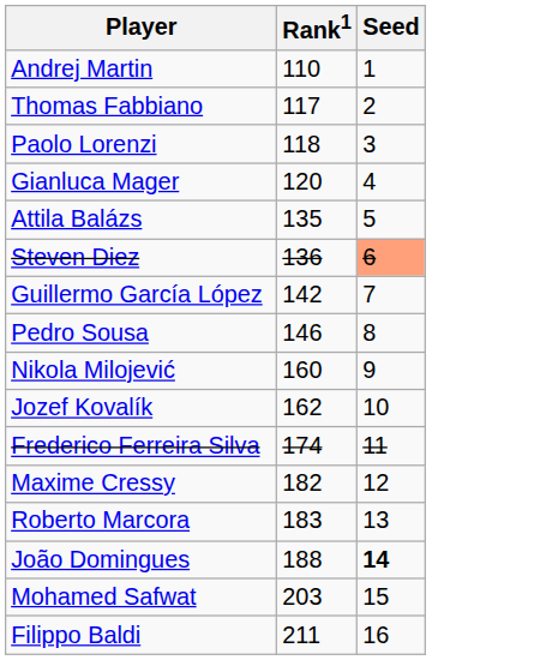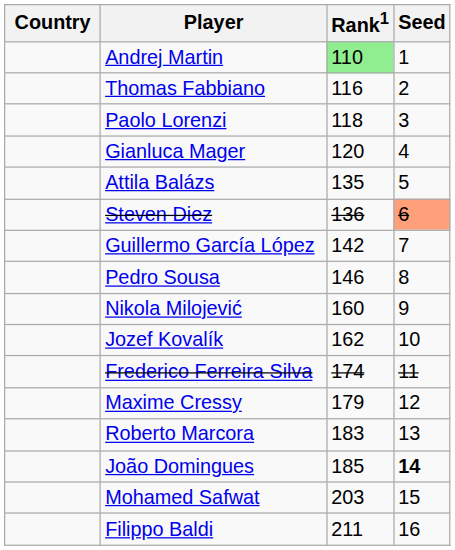 <table class="sortable wikitable">
 <tr>
+<th width="70">Country</th>
 <th width="175">Player</th>
 <th>Rank<sup>1</sup></th>
 <th>Seed</th>
 </tr>
 <tr>
+<td></td>
 <td><a href='#'>Andrej Martin</a></td>
-<td>110</td>
+<td style="background: lightgreen;">110</td>
 <td>1</td>
 </tr>
 <tr>
+<td></td>
 <td><a href='#'>Thomas Fabbiano</a></td>
-<td>117</td>
+<td>116</td>
 <td>2</td>
 </tr>
 <tr>
+<td></td>
 <td><a href='#'>Paolo Lorenzi</a></td>
 <td>118</td>
 <td>3</td>
 </tr>
 <tr>
+<td></td>
 <td><a href='#'>Gianluca Mager</a></td>
 <td>120</td>
 <td>4</td>
 </tr>
 <tr>
+<td></td>
 <td><a href='#'>Attila Balázs</a></td>
 <td>135</td>
 <td>5</td>
 </tr>
 <tr>
+<td><s></s></td>
 <td><s><a href='#'>Steven Diez</a></s></td>
 <td><s>136</s></td>
 <td style="background: lightsalmon;"><s>6</s></td>
 </tr>
 <tr>
+<td></td>
 <td><a href='#'>Guillermo García López</a></td>
 <td>142</td>
 <td>7</td>
 </tr>
 <tr>
+<td></td>
 <td><a href='#'>Pedro Sousa</a></td>
 <td>146</td>
 <td>8</td>
 </tr>
 <tr>
+<td></td>
 <td><a href='#'>Nikola Milojević</a></td>
 <td>160</td>
 <td>9</td>
 </tr>
 <tr>
+<td></td>
 <td><a href='#'>Jozef Kovalík</a></td>
 <td>162</td>
 <td>10</td>
 </tr>
 <tr>
+<td><s></s></td>
 <td><s><a href='#'>Frederico Ferreira Silva</a></s></td>
 <td><s>174</s></td>
 <td><s>11</s></td>
 </tr>
 <tr>
+<td></td>
 <td><a href='#'>Maxime Cressy</a></td>
-<td>182</td>
+<td>179</td>
 <td>12</td>
 </tr>
 <tr>
+<td></td>
 <td><a href='#'>Roberto Marcora</a></td>
 <td>183</td>
 <td>13</td>
 </tr>
 <tr>
+<td></td>
 <td><a href='#'>João Domingues</a></td>
-<td>188</td>
+<td>185</td>
 <td><strong>14</strong></td>
 </tr>
 <tr>
+<td></td>
 <td><a href='#'>Mohamed Safwat</a></td>
 <td>203</td>
 <td>15</td>
 </tr>
 <tr>
+<td></td>
 <td><a href='#'>Filippo Baldi</a></td>
 <td>211</td>
 <td>16</td>
 </tr>
 </table>
